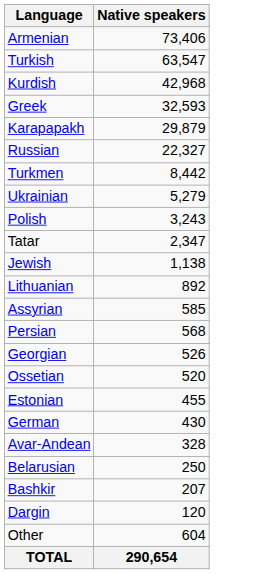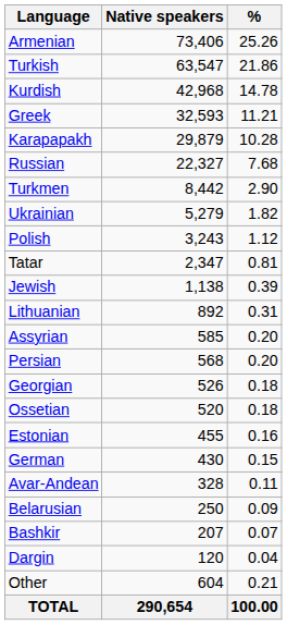 <table class="wikitable sortable">
 <tr>
 <th>Language</th>
 <th>Native speakers</th>
+<th>%</th>
 </tr>
 <tr>
 <td><a href='#'>Armenian</a></td>
 <td align="right">73,406</td>
+<td align="right">25.26</td>
 </tr>
 <tr>
 <td><a href='#'>Turkish</a></td>
 <td align="right">63,547</td>
+<td align="right">21.86</td>
 </tr>
 <tr>
 <td><a href='#'>Kurdish</a></td>
 <td align="right">42,968</td>
+<td align="right">14.78</td>
 </tr>
 <tr>
 <td><a href='#'>Greek</a></td>
 <td align="right">32,593</td>
+<td align="right">11.21</td>
 </tr>
 <tr>
 <td><a href='#'>Karapapakh</a></td>
 <td align="right">29,879</td>
+<td align="right">10.28</td>
 </tr>
 <tr>
 <td><a href='#'>Russian</a></td>
 <td align="right">22,327</td>
+<td align="right">7.68</td>
 </tr>
 <tr>
 <td><a href='#'>Turkmen</a></td>
 <td align="right">8,442</td>
+<td align="right">2.90</td>
 </tr>
 <tr>
 <td><a href='#'>Ukrainian</a></td>
 <td align="right">5,279</td>
+<td align="right">1.82</td>
 </tr>
 <tr>
 <td><a href='#'>Polish</a></td>
 <td align="right">3,243</td>
+<td align="right">1.12</td>
 </tr>
 <tr>
 <td>Tatar</td>
 <td align="right">2,347</td>
+<td align="right">0.81</td>
 </tr>
 <tr>
 <td><a href='#'>Jewish</a></td>
 <td align="right">1,138</td>
+<td align="right">0.39</td>
 </tr>
 <tr>
 <td><a href='#'>Lithuanian</a></td>
 <td align="right">892</td>
+<td align="right">0.31</td>
 </tr>
 <tr>
 <td><a href='#'>Assyrian</a></td>
 <td align="right">585</td>
+<td align="right">0.20</td>
 </tr>
 <tr>
 <td><a href='#'>Persian</a></td>
 <td align="right">568</td>
+<td align="right">0.20</td>
 </tr>
 <tr>
 <td><a href='#'>Georgian</a></td>
 <td align="right">526</td>
+<td align="right">0.18</td>
 </tr>
 <tr>
 <td><a href='#'>Ossetian</a></td>
 <td align="right">520</td>
+<td align="right">0.18</td>
 </tr>
 <tr>
 <td><a href='#'>Estonian</a></td>
 <td align="right">455</td>
+<td align="right">0.16</td>
 </tr>
 <tr>
 <td><a href='#'>German</a></td>
 <td align="right">430</td>
+<td align="right">0.15</td>
 </tr>
 <tr>
 <td><a href='#'>Avar-Andean</a></td>
 <td align="right">328</td>
+<td align="right">0.11</td>
 </tr>
 <tr>
 <td><a href='#'>Belarusian</a></td>
 <td align="right">250</td>
+<td align="right">0.09</td>
 </tr>
 <tr>
 <td><a href='#'>Bashkir</a></td>
 <td align="right">207</td>
+<td align="right">0.07</td>
 </tr>
 <tr>
 <td><a href='#'>Dargin</a></td>
 <td align="right">120</td>
+<td align="right">0.04</td>
 </tr>
 <tr>
 <td>Other</td>
 <td align="right">604</td>
+<td align="right">0.21</td>
 </tr>
 <tr>
 <th>TOTAL</th>
 <th>290,654</th>
+<th>100.00</th>
 </tr>
 </table>
